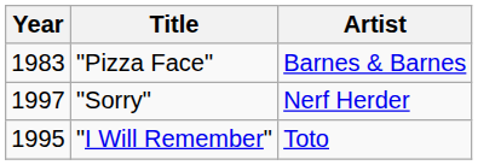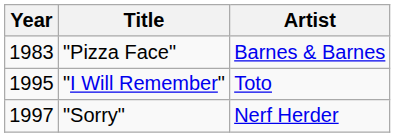 <table class = "wikitable sortable">
 <tr>
 <th>Year</th>
 <th>Title</th>
 <th>Artist</th>
 </tr>
 <tr>
 <td>1983</td>
 <td>"Pizza Face"</td>
 <td><a href='#'>Barnes & Barnes</a></td>
 </tr>
 <tr>
+<td>1995</td>
+<td>"<a href='#'>I Will Remember</a>"</td>
+<td><a href='#'>Toto</a></td>
+</tr>
+<tr>
 <td>1997</td>
 <td>"Sorry"</td>
 <td><a href='#'>Nerf Herder</a></td>
 </tr>
-<tr>
-<td>1995</td>
-<td>"<a href='#'>I Will Remember</a>"</td>
-<td><a href='#'>Toto</a></td>
-</tr>
 </table>
